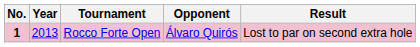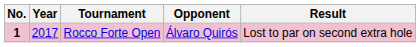 <table class="wikitable" style="font-size:95%;">
 <tr>
 <th>No.</th>
 <th>Year</th>
 <th>Tournament</th>
 <th>Opponent</th>
 <th>Result</th>
 </tr>
 <tr style="background:#F2C1D1;">
 <td align=center><strong>1</strong></td>
-<td><a href='#'>2013</a></td>
+<td><a href='#'>2017</a></td>
 <td><a href='#'>Rocco Forte Open</a></td>
 <td> <a href='#'>Álvaro Quirós</a></td>
 <td>Lost to par on second extra hole</td>
 </tr>
 </table>
